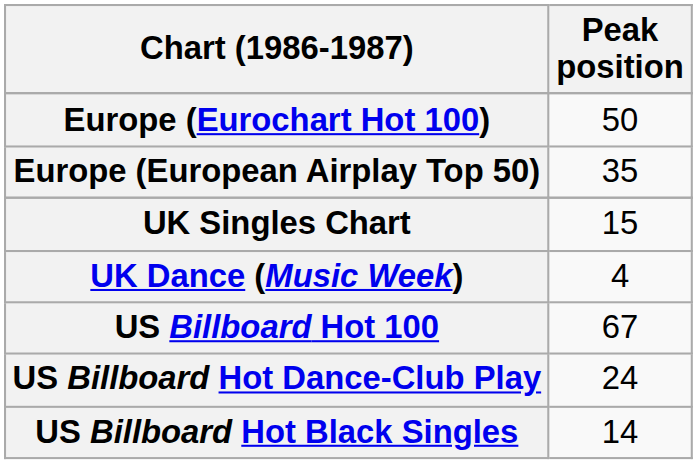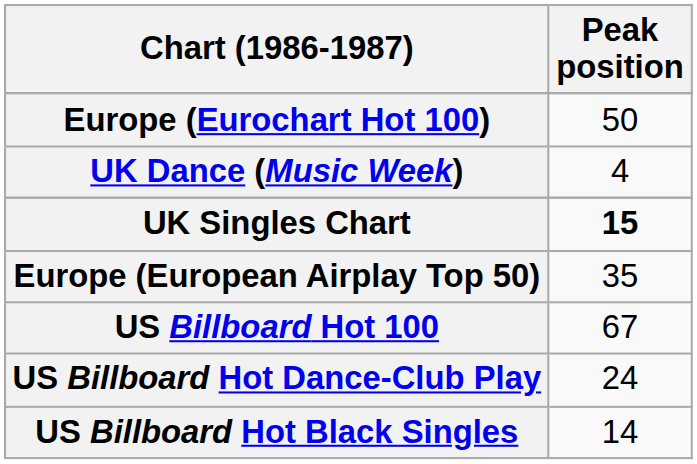 <table class="wikitable sortable plainrowheaders" style="text-align:center">
 <tr>
 <th scope="col">Chart (1986-1987)</th>
 <th scope="col">Peak<br>position</th>
 </tr>
 <tr>
 </tr>
 <tr>
 <th scope="row">Europe (<a href='#'>Eurochart Hot 100</a>)</th>
 <td style="text-align:center;">50</td>
 </tr>
 <tr>
-<th scope="row">Europe (European Airplay Top 50)</th>
-<td style="text-align:center;">35</td>
+<th scope="row"><a href='#'>UK Dance</a> (<em><a href='#'>Music Week</a></em>)</th>
+<td align="center">4</td>
 </tr>
 <tr>
 </tr>
 <tr>
 <th scope="row">UK Singles Chart</th>
-<td align="center">15</td>
+<td align="center"><strong>15</strong></td>
 </tr>
 <tr>
-<th scope="row"><a href='#'>UK Dance</a> (<em><a href='#'>Music Week</a></em>)</th>
-<td align="center">4</td>
+<th scope="row">Europe (European Airplay Top 50)</th>
+<td style="text-align:center;">35</td>
 </tr>
 <tr>
 <th scope="row">US <a href='#'><em>Billboard</em> Hot 100</a></th>
 <td align="center">67</td>
 </tr>
 <tr>
 <th scope="row">US <em>Billboard</em> <a href='#'>Hot Dance-Club Play</a></th>
 <td align="center">24</td>
 </tr>
 <tr>
 <th scope="row">US <em>Billboard</em> <a href='#'>Hot Black Singles</a></th>
 <td align="center">14</td>
 </tr>
 </table>
